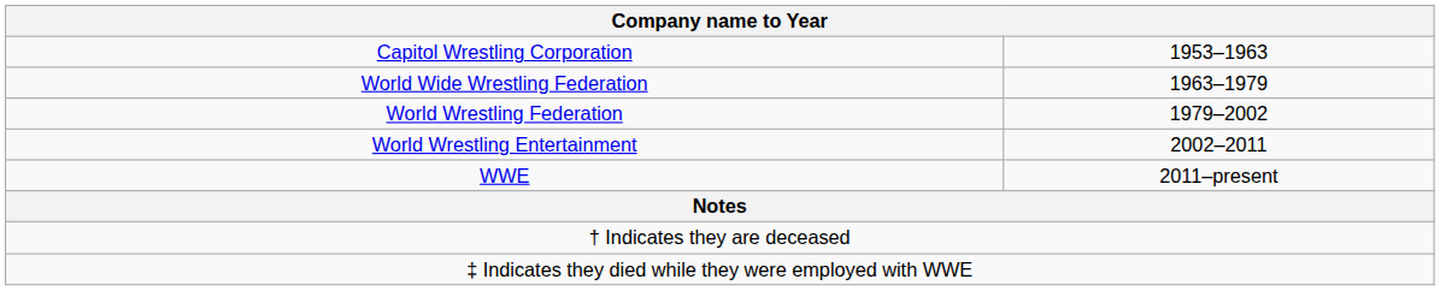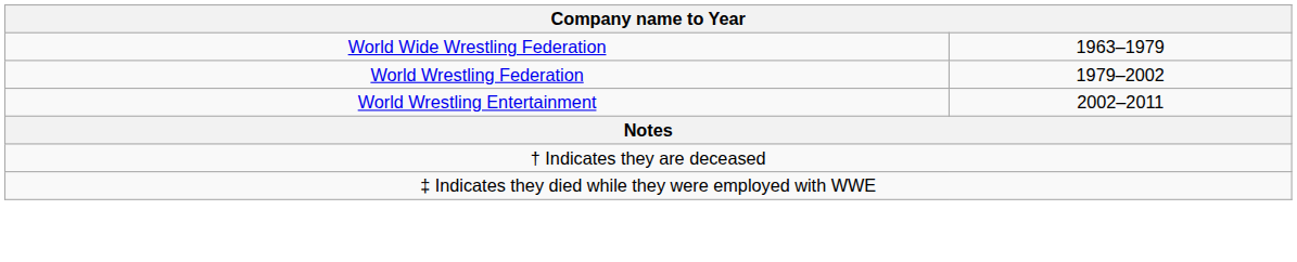 <table class="wikitable"  style="width:70%; font-size:95%; text-align:center;">
 <tr>
 <th colspan="2">Company name to Year</th>
-</tr>
-<tr>
-<td><a href='#'>Capitol Wrestling Corporation</a></td>
-<td>1953–1963</td>
 </tr>
 <tr>
 <td><a href='#'>World Wide Wrestling Federation</a></td>
 <td>1963–1979</td>
 </tr>
 <tr>
 <td><a href='#'>World Wrestling Federation</a></td>
 <td>1979–2002</td>
 </tr>
 <tr>
 <td><a href='#'>World Wrestling Entertainment</a></td>
 <td>2002–2011</td>
 </tr>
 <tr>
-<td><a href='#'>WWE</a></td>
-<td>2011–present</td>
-</tr>
-<tr>
 <th colspan="2">Notes</th>
 </tr>
 <tr>
 <td colspan="2">† Indicates they are deceased</td>
 </tr>
 <tr>
 <td colspan="2">‡ Indicates they died while they were employed with WWE</td>
 </tr>
 </table>
